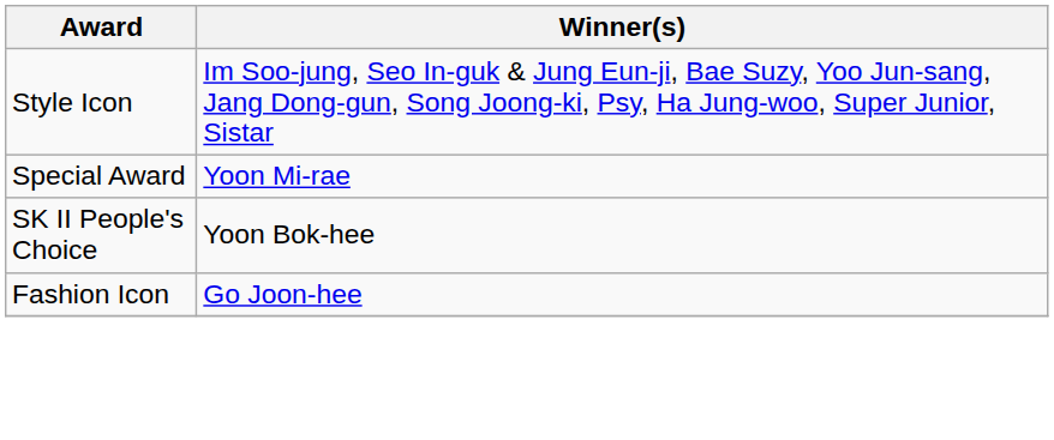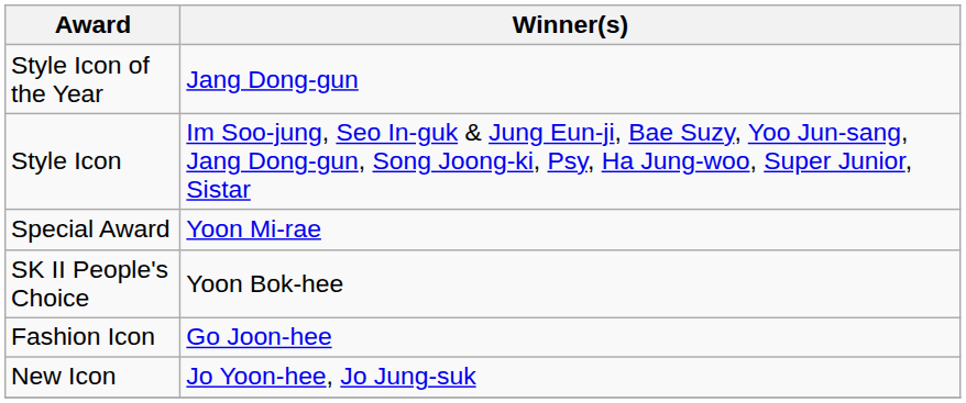 <table class="wikitable">
 <tr>
 <th>Award</th>
 <th>Winner(s)</th>
+</tr>
+<tr>
+<td>Style Icon of the Year</td>
+<td><a href='#'>Jang Dong-gun</a></td>
 </tr>
 <tr>
 <td>Style Icon</td>
 <td><a href='#'>Im Soo-jung</a>, <a href='#'>Seo In-guk</a> & <a href='#'>Jung Eun-ji</a>, <a href='#'>Bae Suzy</a>, <a href='#'>Yoo Jun-sang</a>, <a href='#'>Jang Dong-gun</a>, <a href='#'>Song Joong-ki</a>, <a href='#'>Psy</a>, <a href='#'>Ha Jung-woo</a>, <a href='#'>Super Junior</a>, <a href='#'>Sistar</a></td>
 </tr>
 <tr>
 <td>Special Award</td>
 <td><a href='#'>Yoon Mi-rae</a></td>
 </tr>
 <tr>
 <td>SK II People's Choice</td>
 <td>Yoon Bok-hee</td>
 </tr>
 <tr>
 <td>Fashion Icon</td>
 <td><a href='#'>Go Joon-hee</a></td>
 </tr>
 <tr>
+<td>New Icon</td>
+<td><a href='#'>Jo Yoon-hee</a>, <a href='#'>Jo Jung-suk</a></td>
+</tr>
+<tr>
 </tr>
 </table>
